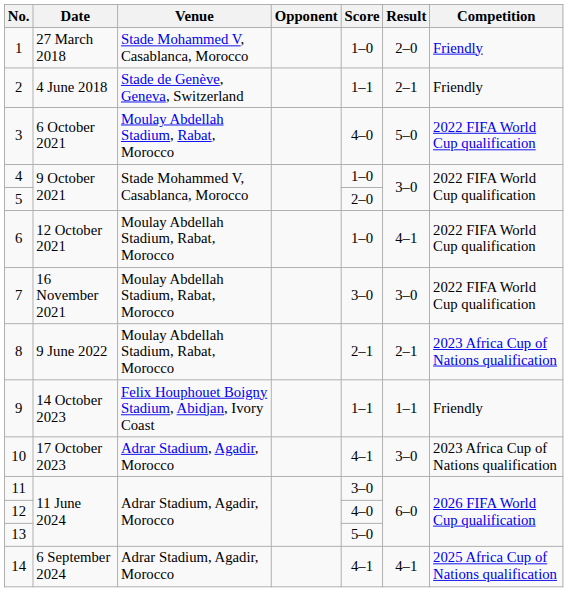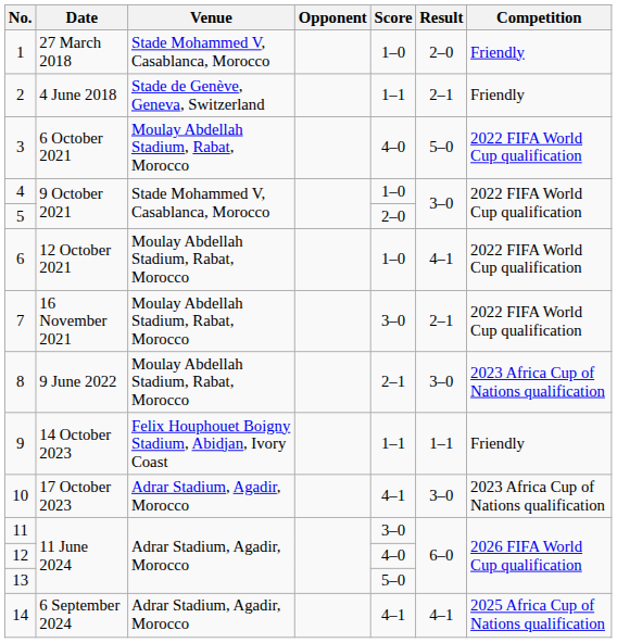 <table class="wikitable sortable">
 <tr>
 <th scope="col">No.</th>
 <th scope="col">Date</th>
 <th scope="col">Venue</th>
 <th scope="col">Opponent</th>
 <th scope="col">Score</th>
 <th scope="col">Result</th>
 <th scope="col">Competition</th>
 </tr>
 <tr>
 <td align="center">1</td>
 <td>27 March 2018</td>
 <td><a href='#'>Stade Mohammed V</a>, Casablanca, Morocco</td>
 <td></td>
 <td align="center">1–0</td>
 <td align="center">2–0</td>
 <td><a href='#'>Friendly</a></td>
 </tr>
 <tr>
 <td align="center">2</td>
 <td>4 June 2018</td>
 <td><a href='#'>Stade de Genève</a>, <a href='#'>Geneva</a>, Switzerland</td>
 <td></td>
 <td align="center">1–1</td>
 <td align="center">2–1</td>
 <td>Friendly</td>
 </tr>
 <tr>
 <td align="center">3</td>
 <td>6 October 2021</td>
 <td><a href='#'>Moulay Abdellah Stadium</a>, <a href='#'>Rabat</a>, Morocco</td>
 <td></td>
 <td align="center">4–0</td>
 <td align="center">5–0</td>
 <td><a href='#'>2022 FIFA World Cup qualification</a></td>
 </tr>
 <tr>
 <td align="center">4</td>
 <td rowspan="2">9 October 2021</td>
 <td rowspan="2">Stade Mohammed V, Casablanca, Morocco</td>
 <td rowspan="2"></td>
 <td align="center">1–0</td>
 <td rowspan="2" style="text-align:center">3–0</td>
 <td rowspan="2">2022 FIFA World Cup qualification</td>
 </tr>
 <tr>
 <td align="center">5</td>
 <td align="center">2–0</td>
 </tr>
 <tr>
 <td align="center">6</td>
 <td>12 October 2021</td>
 <td>Moulay Abdellah Stadium, Rabat, Morocco</td>
 <td></td>
 <td align="center">1–0</td>
 <td align="center">4–1</td>
 <td>2022 FIFA World Cup qualification</td>
 </tr>
 <tr>
 <td align="center">7</td>
 <td>16 November 2021</td>
 <td>Moulay Abdellah Stadium, Rabat, Morocco</td>
 <td></td>
 <td align="center">3–0</td>
-<td align="center">3–0</td>
+<td align="center">2–1</td>
 <td>2022 FIFA World Cup qualification</td>
 </tr>
 <tr>
 <td align="center">8</td>
 <td>9 June 2022</td>
 <td>Moulay Abdellah Stadium, Rabat, Morocco</td>
 <td></td>
 <td align="center">2–1</td>
-<td align="center">2–1</td>
+<td align="center">3–0</td>
 <td><a href='#'>2023 Africa Cup of Nations qualification</a></td>
 </tr>
 <tr>
 <td align="center">9</td>
 <td>14 October 2023</td>
 <td><a href='#'>Felix Houphouet Boigny Stadium</a>, <a href='#'>Abidjan</a>, Ivory Coast</td>
 <td></td>
 <td align="center">1–1</td>
 <td align="center">1–1</td>
 <td>Friendly</td>
 </tr>
 <tr>
 <td align="center">10</td>
 <td>17 October 2023</td>
 <td><a href='#'>Adrar Stadium</a>, <a href='#'>Agadir</a>, Morocco</td>
 <td></td>
 <td align="center">4–1</td>
 <td align="center">3–0</td>
 <td>2023 Africa Cup of Nations qualification</td>
 </tr>
 <tr>
 <td align="center">11</td>
 <td rowspan="3">11 June 2024</td>
 <td rowspan="3">Adrar Stadium, Agadir, Morocco</td>
 <td rowspan="3"></td>
 <td align="center">3–0</td>
 <td rowspan="3" style="text-align:center">6–0</td>
 <td rowspan="3"><a href='#'>2026 FIFA World Cup qualification</a></td>
 </tr>
 <tr>
 <td align="center">12</td>
 <td align="center">4–0</td>
 </tr>
 <tr>
 <td align="center">13</td>
 <td align="center">5–0</td>
 </tr>
 <tr>
 <td align="center">14</td>
 <td>6 September 2024</td>
 <td>Adrar Stadium, Agadir, Morocco</td>
 <td></td>
 <td align="center">4–1</td>
 <td align="center">4–1</td>
 <td><a href='#'>2025 Africa Cup of Nations qualification</a></td>
 </tr>
 </table>
